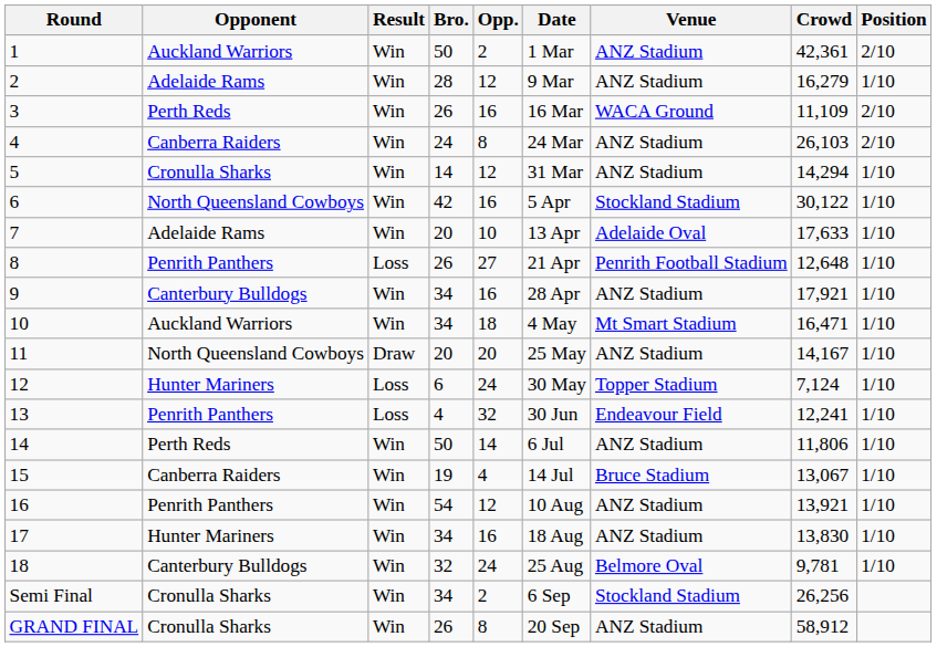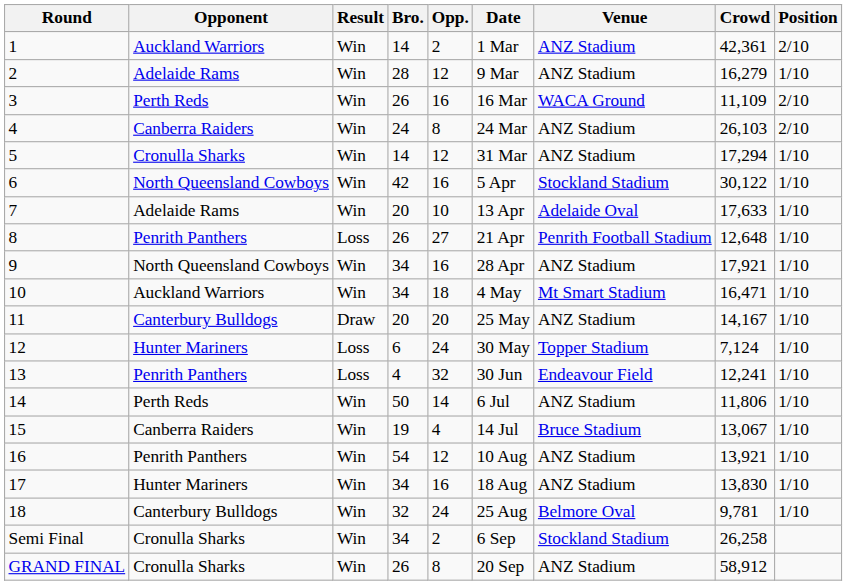 <table class="wikitable" style="text-align:left;">
 <tr>
 <th>Round</th>
 <th>Opponent</th>
 <th>Result</th>
 <th>Bro.</th>
 <th>Opp.</th>
 <th>Date</th>
 <th>Venue</th>
 <th>Crowd</th>
 <th>Position</th>
 </tr>
 <tr>
 <td>1</td>
 <td><a href='#'>Auckland Warriors</a></td>
 <td>Win</td>
-<td>50</td>
+<td>14</td>
 <td>2</td>
 <td>1 Mar</td>
 <td><a href='#'>ANZ Stadium</a></td>
 <td>42,361</td>
 <td>2/10</td>
 </tr>
 <tr>
 <td>2</td>
 <td><a href='#'>Adelaide Rams</a></td>
 <td>Win</td>
 <td>28</td>
 <td>12</td>
 <td>9 Mar</td>
 <td>ANZ Stadium</td>
 <td>16,279</td>
 <td>1/10</td>
 </tr>
 <tr>
 <td>3</td>
 <td><a href='#'>Perth Reds</a></td>
 <td>Win</td>
 <td>26</td>
 <td>16</td>
 <td>16 Mar</td>
 <td><a href='#'>WACA Ground</a></td>
 <td>11,109</td>
 <td>2/10</td>
 </tr>
 <tr>
 <td>4</td>
 <td><a href='#'>Canberra Raiders</a></td>
 <td>Win</td>
 <td>24</td>
 <td>8</td>
 <td>24 Mar</td>
 <td>ANZ Stadium</td>
 <td>26,103</td>
 <td>2/10</td>
 </tr>
 <tr>
 <td>5</td>
 <td><a href='#'>Cronulla Sharks</a></td>
 <td>Win</td>
 <td>14</td>
 <td>12</td>
 <td>31 Mar</td>
 <td>ANZ Stadium</td>
-<td>14,294</td>
+<td>17,294</td>
 <td>1/10</td>
 </tr>
 <tr>
 <td>6</td>
 <td><a href='#'>North Queensland Cowboys</a></td>
 <td>Win</td>
 <td>42</td>
 <td>16</td>
 <td>5 Apr</td>
 <td><a href='#'>Stockland Stadium</a></td>
 <td>30,122</td>
 <td>1/10</td>
 </tr>
 <tr>
 <td>7</td>
 <td>Adelaide Rams</td>
 <td>Win</td>
 <td>20</td>
 <td>10</td>
 <td>13 Apr</td>
 <td><a href='#'>Adelaide Oval</a></td>
 <td>17,633</td>
 <td>1/10</td>
 </tr>
 <tr>
 <td>8</td>
 <td><a href='#'>Penrith Panthers</a></td>
 <td>Loss</td>
 <td>26</td>
 <td>27</td>
 <td>21 Apr</td>
 <td><a href='#'>Penrith Football Stadium</a></td>
 <td>12,648</td>
 <td>1/10</td>
 </tr>
 <tr>
 <td>9</td>
-<td><a href='#'>Canterbury Bulldogs</a></td>
+<td>North Queensland Cowboys</td>
 <td>Win</td>
 <td>34</td>
 <td>16</td>
 <td>28 Apr</td>
 <td>ANZ Stadium</td>
 <td>17,921</td>
 <td>1/10</td>
 </tr>
 <tr>
 <td>10</td>
 <td>Auckland Warriors</td>
 <td>Win</td>
 <td>34</td>
 <td>18</td>
 <td>4 May</td>
 <td><a href='#'>Mt Smart Stadium</a></td>
 <td>16,471</td>
 <td>1/10</td>
 </tr>
 <tr>
 <td>11</td>
-<td>North Queensland Cowboys</td>
+<td><a href='#'>Canterbury Bulldogs</a></td>
 <td>Draw</td>
 <td>20</td>
 <td>20</td>
 <td>25 May</td>
 <td>ANZ Stadium</td>
 <td>14,167</td>
 <td>1/10</td>
 </tr>
 <tr>
 <td>12</td>
 <td><a href='#'>Hunter Mariners</a></td>
 <td>Loss</td>
 <td>6</td>
 <td>24</td>
 <td>30 May</td>
 <td><a href='#'>Topper Stadium</a></td>
 <td>7,124</td>
 <td>1/10</td>
 </tr>
 <tr>
 <td>13</td>
 <td><a href='#'>Penrith Panthers</a></td>
 <td>Loss</td>
 <td>4</td>
 <td>32</td>
 <td>30 Jun</td>
 <td><a href='#'>Endeavour Field</a></td>
 <td>12,241</td>
 <td>1/10</td>
 </tr>
 <tr>
 <td>14</td>
 <td WA Reds#The Perth Reds (1997)>Perth Reds</td>
 <td>Win</td>
 <td>50</td>
 <td>14</td>
 <td>6 Jul</td>
 <td>ANZ Stadium</td>
 <td>11,806</td>
 <td>1/10</td>
 </tr>
 <tr>
 <td>15</td>
 <td>Canberra Raiders</td>
 <td>Win</td>
 <td>19</td>
 <td>4</td>
 <td>14 Jul</td>
 <td><a href='#'>Bruce Stadium</a></td>
 <td>13,067</td>
 <td>1/10</td>
 </tr>
 <tr>
 <td>16</td>
 <td>Penrith Panthers</td>
 <td>Win</td>
 <td>54</td>
 <td>12</td>
 <td>10 Aug</td>
 <td>ANZ Stadium</td>
 <td>13,921</td>
 <td>1/10</td>
 </tr>
 <tr>
 <td>17</td>
 <td>Hunter Mariners</td>
 <td>Win</td>
 <td>34</td>
 <td>16</td>
 <td>18 Aug</td>
 <td>ANZ Stadium</td>
 <td>13,830</td>
 <td>1/10</td>
 </tr>
 <tr>
 <td>18</td>
 <td>Canterbury Bulldogs</td>
 <td>Win</td>
 <td>32</td>
 <td>24</td>
 <td>25 Aug</td>
 <td><a href='#'>Belmore Oval</a></td>
 <td>9,781</td>
 <td>1/10</td>
 </tr>
 <tr>
 <td>Semi Final</td>
 <td>Cronulla Sharks</td>
 <td>Win</td>
 <td>34</td>
 <td>2</td>
 <td>6 Sep</td>
 <td><a href='#'>Stockland Stadium</a></td>
-<td>26,256</td>
+<td>26,258</td>
 <td></td>
 </tr>
 <tr>
 <td><a href='#'>GRAND FINAL</a></td>
 <td>Cronulla Sharks</td>
 <td>Win</td>
 <td>26</td>
 <td>8</td>
 <td>20 Sep</td>
 <td>ANZ Stadium</td>
 <td>58,912</td>
 <td></td>
 </tr>
 </table>
